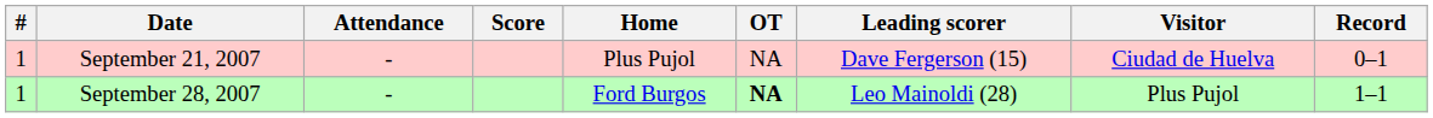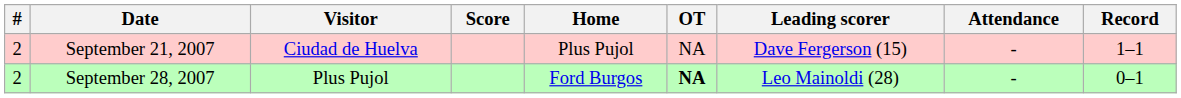 <table class="wikitable" width="80%">
 <tr align="center"  bgcolor="#dddddd">
 <th>#</th>
 <th>Date</th>
-<th>Attendance</th>
+<th>Visitor</th>
 <th>Score</th>
 <th>Home</th>
 <th>OT</th>
 <th>Leading scorer</th>
-<th>Visitor</th>
+<th>Attendance</th>
 <th>Record</th>
 </tr>
 <tr align="center"  bgcolor="#ffcccc">
-<td>1</td>
+<td>2</td>
 <td>September 21, 2007</td>
-<td>-</td>
+<td><a href='#'>Ciudad de Huelva</a></td>
 <td></td>
 <td>Plus Pujol</td>
 <td>NA</td>
 <td><a href='#'>Dave Fergerson</a> (15)</td>
-<td><a href='#'>Ciudad de Huelva</a></td>
-<td>0–1</td>
+<td>-</td>
+<td>1–1</td>
 </tr>
 <tr align="center" bgcolor="#bbffbb">
-<td>1</td>
+<td>2</td>
 <td>September 28, 2007</td>
-<td>-</td>
+<td>Plus Pujol</td>
 <td></td>
 <td><a href='#'>Ford Burgos</a></td>
 <td><strong>NA</strong></td>
 <td><a href='#'>Leo Mainoldi</a> (28)</td>
-<td>Plus Pujol</td>
-<td>1–1</td>
+<td>-</td>
+<td>0–1</td>
 </tr>
 </table>
